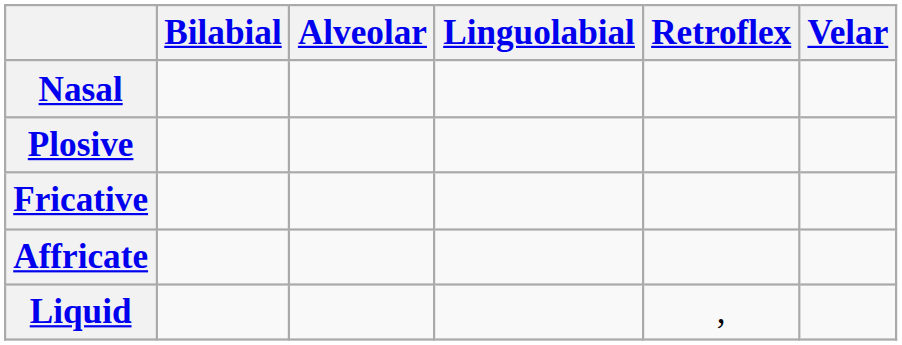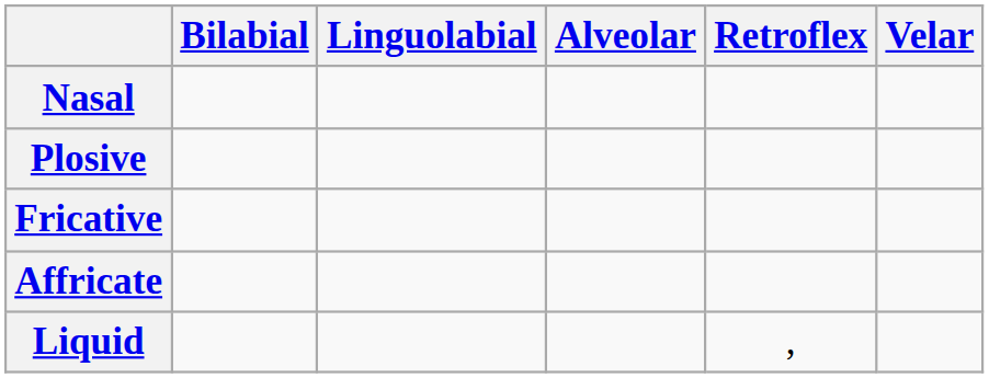 <table class="wikitable" style="text-align:center">
 <tr>
 <th></th>
 <th><a href='#'>Bilabial</a></th>
+<th><a href='#'>Linguolabial</a></th>
 <th><a href='#'>Alveolar</a></th>
-<th><a href='#'>Linguolabial</a></th>
 <th><a href='#'>Retroflex</a></th>
 <th><a href='#'>Velar</a></th>
 </tr>
 <tr>
 <th><a href='#'>Nasal</a></th>
 <td></td>
 <td></td>
 <td></td>
 <td></td>
 <td></td>
 </tr>
 <tr>
 <th><a href='#'>Plosive</a></th>
 <td></td>
 <td></td>
 <td></td>
 <td></td>
 <td></td>
 </tr>
 <tr>
 <th><a href='#'>Fricative</a></th>
 <td></td>
 <td></td>
 <td></td>
 <td></td>
 <td></td>
 </tr>
 <tr>
 <th><a href='#'>Affricate</a></th>
 <td></td>
 <td></td>
 <td></td>
 <td></td>
 <td></td>
 </tr>
 <tr>
 <th><a href='#'>Liquid</a></th>
 <td></td>
 <td></td>
 <td></td>
 <td>, </td>
 <td></td>
 </tr>
 </table>
